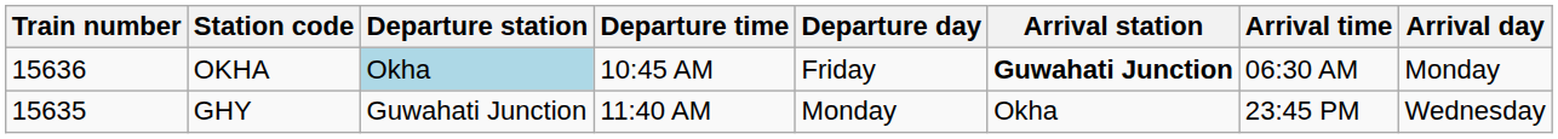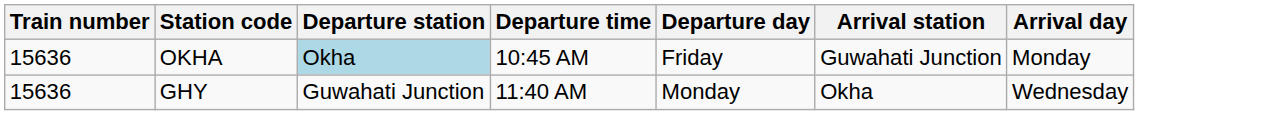 <table class="wikitable">
 <tr>
 <th>Train number</th>
 <th>Station code</th>
 <th>Departure station</th>
 <th>Departure time</th>
 <th>Departure day</th>
 <th>Arrival station</th>
-<th>Arrival time</th>
 <th>Arrival day</th>
 </tr>
 <tr>
 <td>15636</td>
 <td>OKHA</td>
 <td style="background: lightblue;">Okha</td>
 <td>10:45 AM</td>
 <td>Friday</td>
-<td><strong>Guwahati Junction</strong></td>
-<td>06:30 AM</td>
+<td>Guwahati Junction</td>
 <td>Monday</td>
 </tr>
 <tr>
-<td>15635</td>
+<td>15636</td>
 <td>GHY</td>
 <td>Guwahati Junction</td>
 <td>11:40 AM</td>
 <td>Monday</td>
 <td>Okha</td>
-<td>23:45 PM</td>
 <td>Wednesday</td>
 </tr>
 </table>
